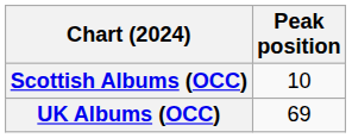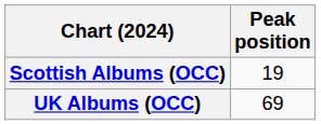 <table class="wikitable sortable plainrowheaders">
 <tr>
 <th>Chart (2024)</th>
 <th>Peak<br>position</th>
 </tr>
 <tr>
 <th scope="row"><a href='#'>Scottish Albums</a> (<a href='#'>OCC</a>)</th>
-<td align="center">10</td>
+<td align="center">19</td>
 </tr>
 <tr>
 <th scope="row"><a href='#'>UK Albums</a> (<a href='#'>OCC</a>)</th>
 <td align="center">69</td>
 </tr>
 </table>
